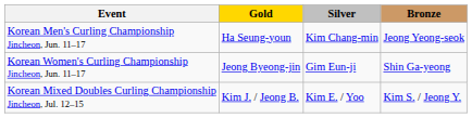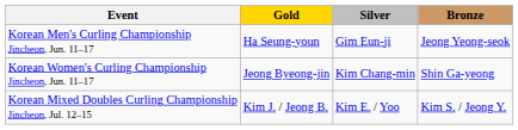 <table class="wikitable">
 <tr>
 <th>Event</th>
 <th style="background:gold">Gold</th>
 <th style="background:silver">Silver</th>
 <th style="background:#cc9966">Bronze</th>
 </tr>
 <tr>
 <td><a href='#'>Korean Men's Curling Championship</a> <br> <small><a href='#'>Jincheon</a>, Jun. 11–17</small></td>
 <td> <a href='#'>Ha Seung-youn</a></td>
-<td> <a href='#'>Kim Chang-min</a></td>
+<td> <a href='#'>Gim Eun-ji</a></td>
 <td> <a href='#'>Jeong Yeong-seok</a></td>
 </tr>
 <tr>
 <td><a href='#'>Korean Women's Curling Championship</a> <br> <small><a href='#'>Jincheon</a>, Jun. 11–17</small></td>
 <td> <a href='#'>Jeong Byeong-jin</a></td>
-<td> <a href='#'>Gim Eun-ji</a></td>
+<td> <a href='#'>Kim Chang-min</a></td>
 <td> <a href='#'>Shin Ga-yeong</a></td>
 </tr>
 <tr>
 <td><a href='#'>Korean Mixed Doubles Curling Championship</a> <br> <small><a href='#'>Jincheon</a>, Jul. 12–15</small></td>
 <td> <a href='#'>Kim J.</a> / <a href='#'>Jeong B.</a></td>
 <td> <a href='#'>Kim E.</a> / <a href='#'>Yoo</a></td>
 <td> <a href='#'>Kim S.</a> / <a href='#'>Jeong Y.</a></td>
 </tr>
 </table>
